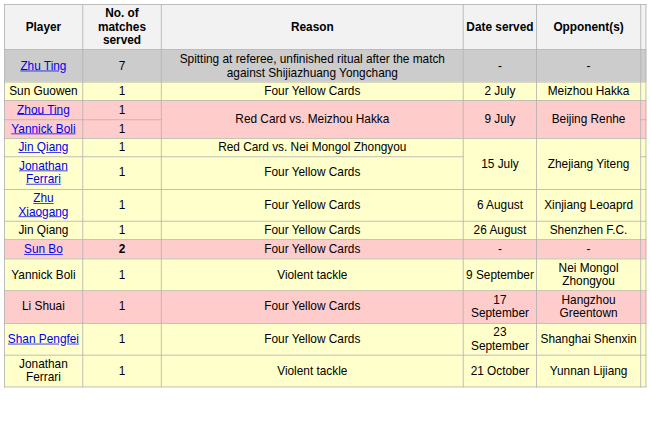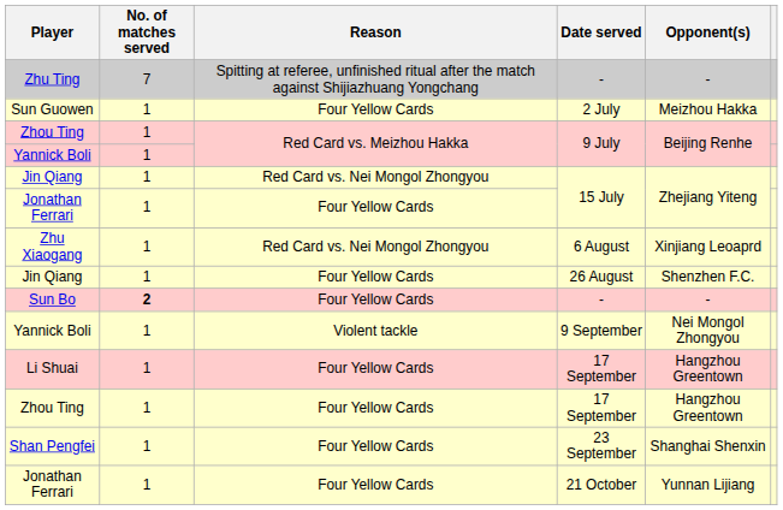 <table class="wikitable" style="text-align: center;">
 <tr>
 <th>Player</th>
 <th>No. of <br> matches served</th>
 <th>Reason</th>
 <th>Date served</th>
 <th>Opponent(s)</th>
 <th></th>
 </tr>
 <tr style="background:#ccc">
 <td><a href='#'>Zhu Ting</a></td>
 <td>7</td>
 <td>Spitting at referee, unfinished ritual after the match against Shijiazhuang Yongchang</td>
 <td>-</td>
 <td>-</td>
 <td></td>
 </tr>
 <tr style="background:#ffc">
 <td>Sun Guowen</td>
 <td>1</td>
 <td>Four Yellow Cards</td>
 <td>2 July</td>
 <td>Meizhou Hakka</td>
 <td></td>
 </tr>
 <tr style="background:#fcc">
 <td><a href='#'>Zhou Ting</a></td>
 <td>1</td>
 <td rowspan="2">Red Card vs. Meizhou Hakka</td>
 <td rowspan="2">9 July</td>
 <td rowspan="2">Beijing Renhe</td>
 <td></td>
 </tr>
 <tr style="background:#fcc">
 <td><a href='#'>Yannick Boli</a></td>
 <td>1</td>
 <td></td>
 </tr>
 <tr style="background:#ffc">
 <td><a href='#'>Jin Qiang</a></td>
 <td>1</td>
 <td>Red Card vs. Nei Mongol Zhongyou</td>
 <td rowspan="2">15 July</td>
 <td rowspan="2">Zhejiang Yiteng</td>
 <td></td>
 </tr>
 <tr style="background:#ffc">
 <td><a href='#'>Jonathan Ferrari</a></td>
 <td>1</td>
 <td>Four Yellow Cards</td>
 <td></td>
 </tr>
 <tr style="background:#ffc">
 <td><a href='#'>Zhu Xiaogang</a></td>
 <td>1</td>
-<td>Four Yellow Cards</td>
+<td>Red Card vs. Nei Mongol Zhongyou</td>
 <td>6 August</td>
 <td>Xinjiang Leoaprd</td>
 <td></td>
 </tr>
 <tr style="background:#ffc">
 <td>Jin Qiang</td>
 <td>1</td>
 <td>Four Yellow Cards</td>
 <td>26 August</td>
 <td>Shenzhen F.C.</td>
 <td></td>
 </tr>
 <tr style="background:#fcc">
 <td><a href='#'>Sun Bo</a></td>
 <td><strong>2</strong></td>
 <td>Four Yellow Cards</td>
 <td>-</td>
 <td>-</td>
 <td></td>
 </tr>
 <tr style="background:#ffc">
 <td>Yannick Boli</td>
 <td>1</td>
 <td>Violent tackle</td>
 <td>9 September</td>
 <td>Nei Mongol Zhongyou</td>
 <td></td>
 </tr>
 <tr style="background:#fcc">
 <td>Li Shuai</td>
 <td>1</td>
 <td>Four Yellow Cards</td>
 <td>17 September</td>
 <td>Hangzhou Greentown</td>
 <td></td>
 </tr>
 <tr style="background:#ffc">
+<td>Zhou Ting</td>
+<td>1</td>
+<td>Four Yellow Cards</td>
+<td>17 September</td>
+<td>Hangzhou Greentown</td>
+<td></td>
+</tr>
+<tr style="background:#ffc">
 <td><a href='#'>Shan Pengfei</a></td>
 <td>1</td>
 <td>Four Yellow Cards</td>
 <td>23 September</td>
 <td>Shanghai Shenxin</td>
 <td></td>
 </tr>
 <tr style="background:#ffc">
 <td>Jonathan Ferrari</td>
 <td>1</td>
-<td>Violent tackle</td>
+<td>Four Yellow Cards</td>
 <td>21 October</td>
 <td>Yunnan Lijiang</td>
 <td></td>
 </tr>
 </table>
